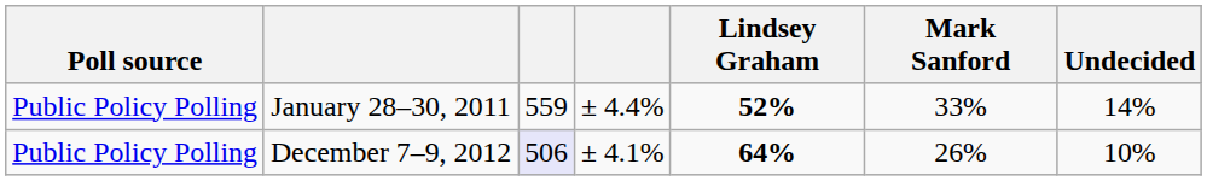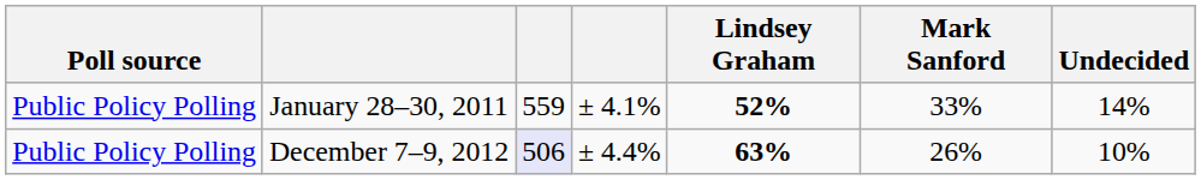 <table class="wikitable" style="text-align:center">
 <tr valign= bottom>
 <th>Poll source</th>
 <th></th>
 <th></th>
 <th></th>
 <th style="width:100px;">Lindsey<br>Graham</th>
 <th style="width:100px;">Mark<br>Sanford</th>
 <th>Undecided</th>
 </tr>
 <tr>
 <td align=left><a href='#'>Public Policy Polling</a></td>
 <td>January 28–30, 2011</td>
 <td>559</td>
-<td>± 4.4%</td>
+<td>± 4.1%</td>
 <td><strong>52%</strong></td>
 <td>33%</td>
 <td>14%</td>
 </tr>
 <tr>
 <td align=left><a href='#'>Public Policy Polling</a></td>
 <td>December 7–9, 2012</td>
 <td style="background: lavender;">506</td>
-<td>± 4.1%</td>
-<td><strong>64%</strong></td>
+<td>± 4.4%</td>
+<td><strong>63%</strong></td>
 <td>26%</td>
 <td>10%</td>
 </tr>
 </table>
